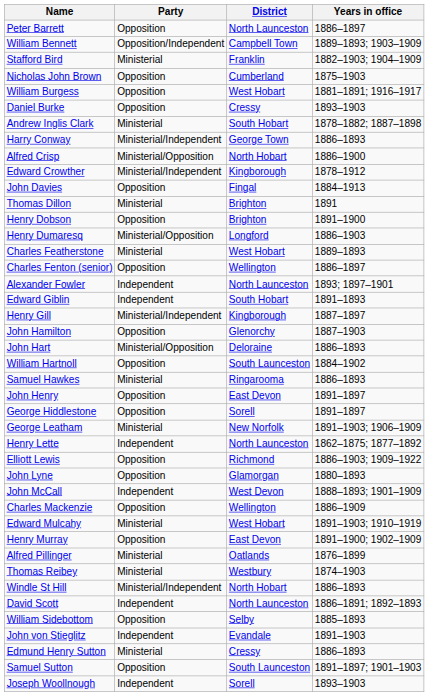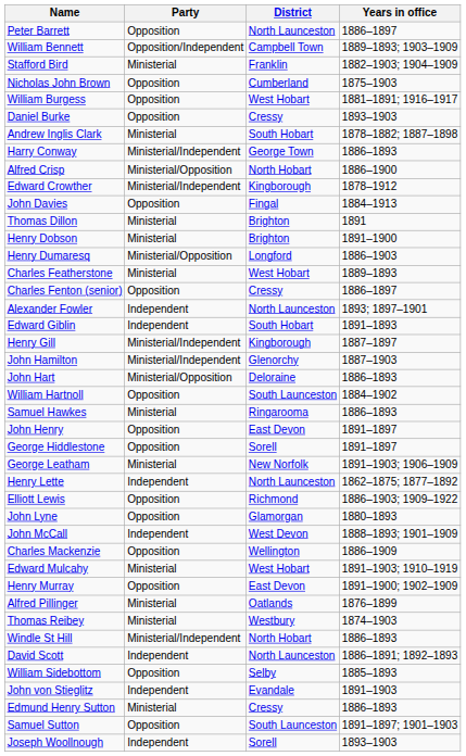 <table class="wikitable sortable">
 <tr>
 <th><strong>Name</strong></th>
 <th><strong>Party</strong></th>
 <th><strong><a href='#'>District</a></strong></th>
 <th><strong>Years in office</strong></th>
 </tr>
 <tr>
 <td><a href='#'>Peter Barrett</a></td>
 <td>Opposition</td>
 <td><a href='#'>North Launceston</a></td>
 <td>1886–1897</td>
 </tr>
 <tr>
 <td><a href='#'>William Bennett</a></td>
 <td>Opposition/Independent</td>
 <td><a href='#'>Campbell Town</a></td>
 <td>1889–1893; 1903–1909</td>
 </tr>
 <tr>
 <td><a href='#'>Stafford Bird</a></td>
 <td>Ministerial</td>
 <td><a href='#'>Franklin</a></td>
 <td>1882–1903; 1904–1909</td>
 </tr>
 <tr>
 <td><a href='#'>Nicholas John Brown</a></td>
 <td>Opposition</td>
 <td><a href='#'>Cumberland</a></td>
 <td>1875–1903</td>
 </tr>
 <tr>
 <td><a href='#'>William Burgess</a></td>
 <td>Opposition</td>
 <td><a href='#'>West Hobart</a></td>
 <td>1881–1891; 1916–1917</td>
 </tr>
 <tr>
 <td><a href='#'>Daniel Burke</a></td>
 <td>Opposition</td>
 <td><a href='#'>Cressy</a></td>
 <td>1893–1903</td>
 </tr>
 <tr>
 <td><a href='#'>Andrew Inglis Clark</a></td>
 <td>Ministerial</td>
 <td><a href='#'>South Hobart</a></td>
 <td>1878–1882; 1887–1898</td>
 </tr>
 <tr>
 <td><a href='#'>Harry Conway</a></td>
 <td>Ministerial/Independent</td>
 <td><a href='#'>George Town</a></td>
 <td>1886–1893</td>
 </tr>
 <tr>
 <td><a href='#'>Alfred Crisp</a></td>
 <td>Ministerial/Opposition</td>
 <td><a href='#'>North Hobart</a></td>
 <td>1886–1900</td>
 </tr>
 <tr>
 <td><a href='#'>Edward Crowther</a></td>
 <td>Ministerial/Independent</td>
 <td><a href='#'>Kingborough</a></td>
 <td>1878–1912</td>
 </tr>
 <tr>
 <td><a href='#'>John Davies</a></td>
 <td>Opposition</td>
 <td><a href='#'>Fingal</a></td>
 <td>1884–1913</td>
 </tr>
 <tr>
 <td><a href='#'>Thomas Dillon</a></td>
 <td>Ministerial</td>
 <td><a href='#'>Brighton</a></td>
 <td>1891</td>
 </tr>
 <tr>
 <td><a href='#'>Henry Dobson</a></td>
-<td>Opposition</td>
+<td>Ministerial</td>
 <td><a href='#'>Brighton</a></td>
 <td>1891–1900</td>
 </tr>
 <tr>
 <td><a href='#'>Henry Dumaresq</a></td>
 <td>Ministerial/Opposition</td>
 <td><a href='#'>Longford</a></td>
 <td>1886–1903</td>
 </tr>
 <tr>
 <td><a href='#'>Charles Featherstone</a></td>
 <td>Ministerial</td>
 <td><a href='#'>West Hobart</a></td>
 <td>1889–1893</td>
 </tr>
 <tr>
 <td><a href='#'>Charles Fenton (senior)</a></td>
 <td>Opposition</td>
-<td><a href='#'>Wellington</a></td>
+<td><a href='#'>Cressy</a></td>
 <td>1886–1897</td>
 </tr>
 <tr>
 <td><a href='#'>Alexander Fowler</a></td>
 <td>Independent</td>
 <td><a href='#'>North Launceston</a></td>
 <td>1893; 1897–1901</td>
 </tr>
 <tr>
 <td><a href='#'>Edward Giblin</a></td>
 <td>Independent</td>
 <td><a href='#'>South Hobart</a></td>
 <td>1891–1893</td>
 </tr>
 <tr>
 <td><a href='#'>Henry Gill</a></td>
 <td>Ministerial/Independent</td>
 <td><a href='#'>Kingborough</a></td>
 <td>1887–1897</td>
 </tr>
 <tr>
 <td><a href='#'>John Hamilton</a></td>
-<td>Opposition</td>
+<td>Ministerial/Independent</td>
 <td><a href='#'>Glenorchy</a></td>
 <td>1887–1903</td>
 </tr>
 <tr>
 <td><a href='#'>John Hart</a></td>
 <td>Ministerial/Opposition</td>
 <td><a href='#'>Deloraine</a></td>
 <td>1886–1893</td>
 </tr>
 <tr>
 <td><a href='#'>William Hartnoll</a></td>
 <td>Opposition</td>
 <td><a href='#'>South Launceston</a></td>
 <td>1884–1902</td>
 </tr>
 <tr>
 <td><a href='#'>Samuel Hawkes</a></td>
 <td>Ministerial</td>
 <td><a href='#'>Ringarooma</a></td>
 <td>1886–1893</td>
 </tr>
 <tr>
 <td><a href='#'>John Henry</a></td>
 <td>Opposition</td>
 <td><a href='#'>East Devon</a></td>
 <td>1891–1897</td>
 </tr>
 <tr>
 <td><a href='#'>George Hiddlestone</a></td>
 <td>Opposition</td>
 <td><a href='#'>Sorell</a></td>
 <td>1891–1897</td>
 </tr>
 <tr>
 <td><a href='#'>George Leatham</a></td>
 <td>Ministerial</td>
 <td><a href='#'>New Norfolk</a></td>
 <td>1891–1903; 1906–1909</td>
 </tr>
 <tr>
 <td><a href='#'>Henry Lette</a></td>
 <td>Independent</td>
 <td><a href='#'>North Launceston</a></td>
 <td>1862–1875; 1877–1892</td>
 </tr>
 <tr>
 <td><a href='#'>Elliott Lewis</a></td>
 <td>Opposition</td>
 <td><a href='#'>Richmond</a></td>
 <td>1886–1903; 1909–1922</td>
 </tr>
 <tr>
 <td><a href='#'>John Lyne</a></td>
 <td>Opposition</td>
 <td><a href='#'>Glamorgan</a></td>
 <td>1880–1893</td>
 </tr>
 <tr>
 <td><a href='#'>John McCall</a></td>
 <td>Independent</td>
 <td><a href='#'>West Devon</a></td>
 <td>1888–1893; 1901–1909</td>
 </tr>
 <tr>
 <td><a href='#'>Charles Mackenzie</a></td>
 <td>Opposition</td>
 <td><a href='#'>Wellington</a></td>
 <td>1886–1909</td>
 </tr>
 <tr>
 <td><a href='#'>Edward Mulcahy</a></td>
 <td>Ministerial</td>
 <td><a href='#'>West Hobart</a></td>
 <td>1891–1903; 1910–1919</td>
 </tr>
 <tr>
 <td><a href='#'>Henry Murray</a></td>
 <td>Opposition</td>
 <td><a href='#'>East Devon</a></td>
 <td>1891–1900; 1902–1909</td>
 </tr>
 <tr>
 <td><a href='#'>Alfred Pillinger</a></td>
 <td>Ministerial</td>
 <td><a href='#'>Oatlands</a></td>
 <td>1876–1899</td>
 </tr>
 <tr>
 <td><a href='#'>Thomas Reibey</a></td>
 <td>Ministerial</td>
 <td><a href='#'>Westbury</a></td>
 <td>1874–1903</td>
 </tr>
 <tr>
 <td><a href='#'>Windle St Hill</a></td>
 <td>Ministerial/Independent</td>
 <td><a href='#'>North Hobart</a></td>
 <td>1886–1893</td>
 </tr>
 <tr>
 <td><a href='#'>David Scott</a></td>
 <td>Independent</td>
 <td><a href='#'>North Launceston</a></td>
 <td>1886–1891; 1892–1893</td>
 </tr>
 <tr>
 <td><a href='#'>William Sidebottom</a></td>
 <td>Opposition</td>
 <td><a href='#'>Selby</a></td>
 <td>1885–1893</td>
 </tr>
 <tr>
 <td><a href='#'>John von Stieglitz</a></td>
 <td>Independent</td>
 <td><a href='#'>Evandale</a></td>
 <td>1891–1903</td>
 </tr>
 <tr>
 <td><a href='#'>Edmund Henry Sutton</a></td>
 <td>Ministerial</td>
 <td><a href='#'>Cressy</a></td>
 <td>1886–1893</td>
 </tr>
 <tr>
 <td><a href='#'>Samuel Sutton</a></td>
 <td>Opposition</td>
 <td><a href='#'>South Launceston</a></td>
 <td>1891–1897; 1901–1903</td>
 </tr>
 <tr>
 <td><a href='#'>Joseph Woollnough</a></td>
 <td>Independent</td>
 <td><a href='#'>Sorell</a></td>
 <td>1893–1903</td>
 </tr>
 </table>
